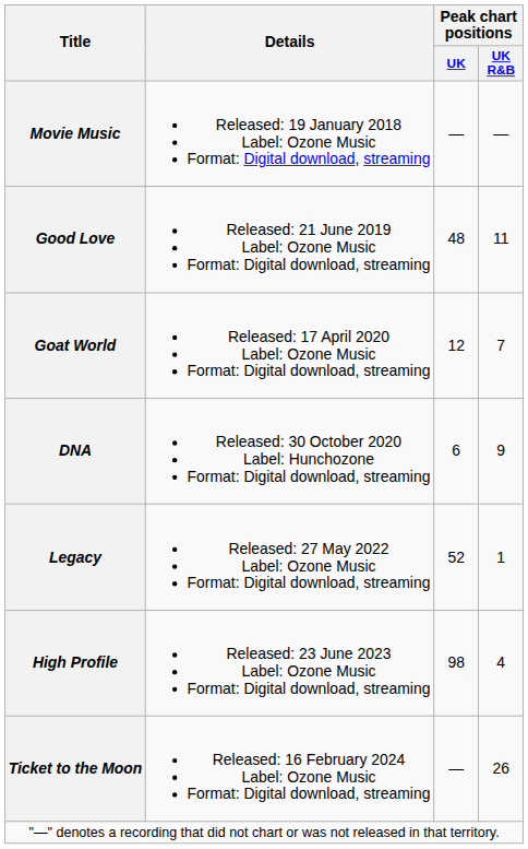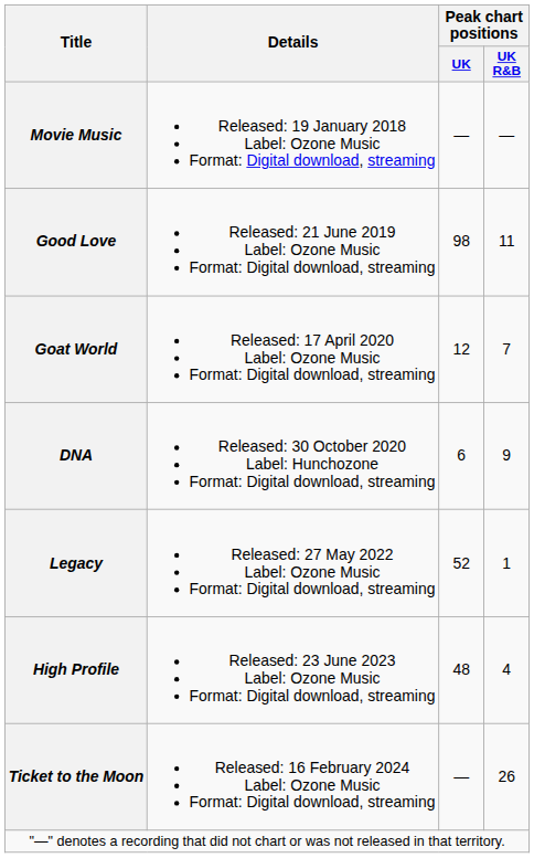 <table class="wikitable plainrowheaders" style="text-align:center;">
 <tr>
 <th scope="col" rowspan="2">Title</th>
 <th scope="col" rowspan="2">Details</th>
 <th scope="col" colspan="2">Peak chart positions</th>
 </tr>
 <tr>
 <th scope="col" style="width:3em;font-size:85%;"><a href='#'>UK</a><br></th>
 <th scope="col" style="width:3em;font-size:85%;"><a href='#'>UK<br>R&B</a></th>
 </tr>
 <tr>
 <th scope="row"><em>Movie Music</em></th>
 <td><br><ul><li>Released: 19 January 2018</li><li>Label: Ozone Music</li><li>Format: <a href='#'>Digital download</a>, <a href='#'>streaming</a></li></ul></td>
 <td>—</td>
 <td>—</td>
 </tr>
 <tr>
 <th scope="row"><em>Good Love</em></th>
 <td><br><ul><li>Released: 21 June 2019</li><li>Label: Ozone Music</li><li>Format: Digital download, streaming</li></ul></td>
-<td>48</td>
+<td>98</td>
 <td>11</td>
 </tr>
 <tr>
 <th scope="row"><em>Goat World</em></th>
 <td><br><ul><li>Released: 17 April 2020</li><li>Label: Ozone Music</li><li>Format: Digital download, streaming</li></ul></td>
 <td>12</td>
 <td>7</td>
 </tr>
 <tr>
 <th scope="row"><em>DNA</em><br></th>
 <td><br><ul><li>Released: 30 October 2020</li><li>Label: Hunchozone</li><li>Format: Digital download, streaming</li></ul></td>
 <td>6</td>
 <td>9</td>
 </tr>
 <tr>
 <th scope="row"><em>Legacy</em></th>
 <td><br><ul><li>Released: 27 May 2022</li><li>Label: Ozone Music</li><li>Format: Digital download, streaming</li></ul></td>
 <td>52</td>
 <td>1</td>
 </tr>
 <tr>
 <th scope="row"><em>High Profile</em></th>
 <td><br><ul><li>Released: 23 June 2023</li><li>Label: Ozone Music</li><li>Format: Digital download, streaming</li></ul></td>
-<td>98</td>
+<td>48</td>
 <td>4</td>
 </tr>
 <tr>
 <th><em>Ticket to the Moon</em></th>
 <td><br><ul><li>Released: 16 February 2024</li><li>Label: Ozone Music</li><li>Format: Digital download, streaming</li></ul></td>
 <td>—</td>
 <td>26</td>
 </tr>
 <tr>
 <td colspan="4" style="font-size:90%">"—" denotes a recording that did not chart or was not released in that territory.</td>
 </tr>
 </table>
